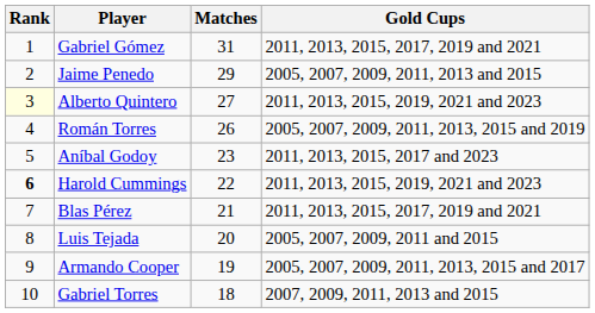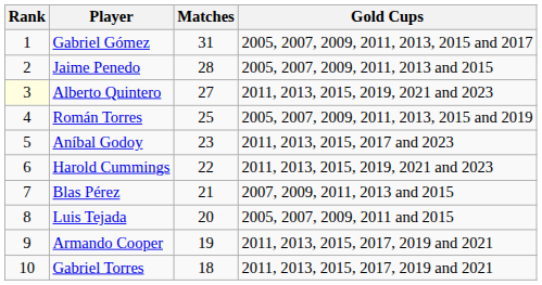 <table class="wikitable" style="text-align: left;">
 <tr>
 <th>Rank</th>
 <th>Player</th>
 <th>Matches</th>
 <th>Gold Cups</th>
 </tr>
 <tr>
 <td align=center>1</td>
 <td><a href='#'>Gabriel Gómez</a></td>
 <td align=center>31</td>
-<td>2011, 2013, 2015, 2017, 2019 and 2021</td>
+<td>2005, 2007, 2009, 2011, 2013, 2015 and 2017</td>
 </tr>
 <tr>
 <td align=center>2</td>
 <td><a href='#'>Jaime Penedo</a></td>
-<td align=center>29</td>
+<td align=center>28</td>
 <td>2005, 2007, 2009, 2011, 2013 and 2015</td>
 </tr>
 <tr>
 <td align=center style="background: lightyellow;">3</td>
 <td><a href='#'>Alberto Quintero</a></td>
 <td align=center>27</td>
 <td>2011, 2013, 2015, 2019, 2021 and 2023</td>
 </tr>
 <tr>
 <td align=center>4</td>
 <td><a href='#'>Román Torres</a></td>
-<td align=center>26</td>
+<td align=center>25</td>
 <td>2005, 2007, 2009, 2011, 2013, 2015 and 2019</td>
 </tr>
 <tr>
 <td align=center>5</td>
 <td><a href='#'>Aníbal Godoy</a></td>
 <td align=center>23</td>
 <td>2011, 2013, 2015, 2017 and 2023</td>
 </tr>
 <tr>
-<td align=center><strong>6</strong></td>
+<td align=center>6</td>
 <td><a href='#'>Harold Cummings</a></td>
 <td align=center>22</td>
 <td>2011, 2013, 2015, 2019, 2021 and 2023</td>
 </tr>
 <tr>
 <td align=center>7</td>
 <td><a href='#'>Blas Pérez</a></td>
 <td align=center>21</td>
-<td>2011, 2013, 2015, 2017, 2019 and 2021</td>
+<td>2007, 2009, 2011, 2013 and 2015</td>
 </tr>
 <tr>
 <td align=center>8</td>
 <td><a href='#'>Luis Tejada</a></td>
 <td align=center>20</td>
 <td>2005, 2007, 2009, 2011 and 2015</td>
 </tr>
 <tr>
 <td align=center>9</td>
 <td><a href='#'>Armando Cooper</a></td>
 <td align=center>19</td>
-<td>2005, 2007, 2009, 2011, 2013, 2015 and 2017</td>
+<td>2011, 2013, 2015, 2017, 2019 and 2021</td>
 </tr>
 <tr>
 <td align=center>10</td>
 <td><a href='#'>Gabriel Torres</a></td>
 <td align=center>18</td>
-<td>2007, 2009, 2011, 2013 and 2015</td>
+<td>2011, 2013, 2015, 2017, 2019 and 2021</td>
 </tr>
 </table>
